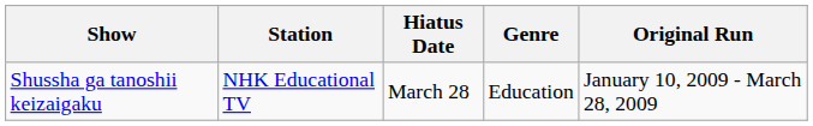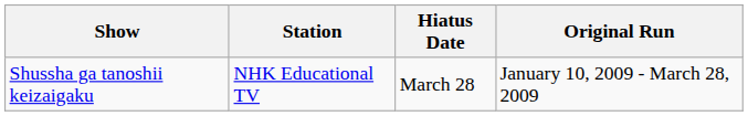 <table class="wikitable sortable">
 <tr>
 <th>Show</th>
 <th>Station</th>
 <th>Hiatus Date</th>
-<th>Genre</th>
 <th>Original Run</th>
 </tr>
 <tr>
 <td><a href='#'>Shussha ga tanoshii keizaigaku</a></td>
 <td><a href='#'>NHK Educational TV</a></td>
 <td>March 28</td>
-<td>Education</td>
 <td>January 10, 2009 - March 28, 2009</td>
 </tr>
 </table>
